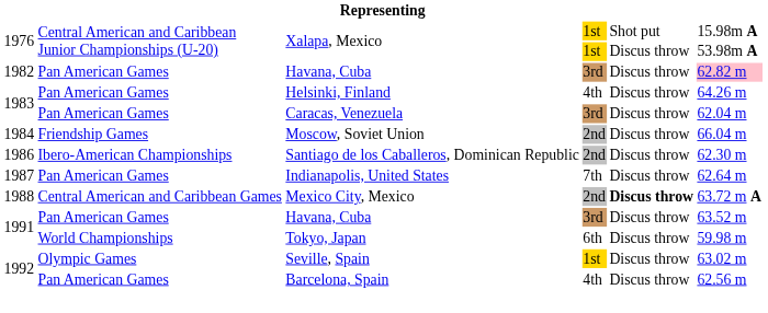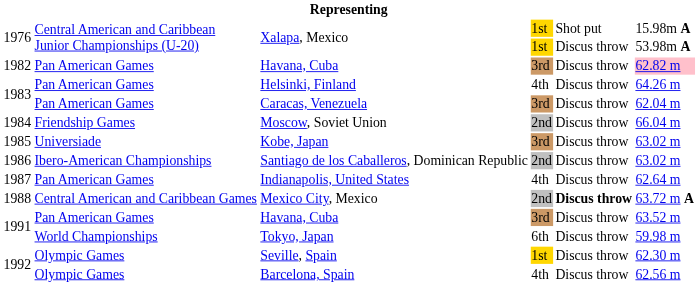 <table>
 <tr>
 <th colspan="6">Representing </th>
 </tr>
 <tr>
 <td rowspan = "2">1976</td>
 <td rowspan = "2"><a href='#'>Central American and Caribbean<br>Junior Championships (U-20)</a></td>
 <td rowspan = "2"><a href='#'>Xalapa</a>, Mexico</td>
 <td bgcolor=gold>1st</td>
 <td>Shot put</td>
 <td>15.98m <strong>A</strong></td>
 </tr>
 <tr>
 <td bgcolor=gold>1st</td>
 <td>Discus throw</td>
 <td>53.98m <strong>A</strong></td>
 </tr>
 <tr>
 <td>1982</td>
 <td><a href='#'>Pan American Games</a></td>
 <td><a href='#'>Havana, Cuba</a></td>
 <td bgcolor="cc9966">3rd</td>
 <td>Discus throw</td>
 <td style="background: pink;"><a href='#'>62.82 m</a></td>
 </tr>
 <tr>
 <td rowspan=2>1983</td>
 <td><a href='#'>Pan American Games</a></td>
 <td><a href='#'>Helsinki, Finland</a></td>
 <td>4th</td>
 <td>Discus throw</td>
 <td><a href='#'>64.26 m</a></td>
 </tr>
 <tr>
 <td><a href='#'>Pan American Games</a></td>
 <td><a href='#'>Caracas, Venezuela</a></td>
 <td bgcolor="cc9966">3rd</td>
 <td>Discus throw</td>
 <td><a href='#'>62.04 m</a></td>
 </tr>
 <tr>
 <td>1984</td>
 <td><a href='#'>Friendship Games</a></td>
 <td><a href='#'>Moscow</a>, Soviet Union</td>
 <td bgcolor="silver">2nd</td>
 <td>Discus throw</td>
 <td><a href='#'>66.04 m</a></td>
 </tr>
 <tr>
+<td>1985</td>
+<td><a href='#'>Universiade</a></td>
+<td><a href='#'>Kobe, Japan</a></td>
+<td bgcolor=cc9966>3rd</td>
+<td>Discus throw</td>
+<td><a href='#'>63.02 m</a></td>
+</tr>
+<tr>
 <td>1986</td>
 <td><a href='#'>Ibero-American Championships</a></td>
 <td><a href='#'>Santiago de los Caballeros</a>, Dominican Republic</td>
 <td bgcolor="silver">2nd</td>
 <td>Discus throw</td>
-<td><a href='#'>62.30 m</a></td>
+<td><a href='#'>63.02 m</a></td>
 </tr>
 <tr>
 <td>1987</td>
 <td><a href='#'>Pan American Games</a></td>
 <td><a href='#'>Indianapolis, United States</a></td>
-<td>7th</td>
+<td>4th</td>
 <td>Discus throw</td>
 <td><a href='#'>62.64 m</a></td>
 </tr>
 <tr>
 <td>1988</td>
 <td><a href='#'>Central American and Caribbean Games</a></td>
 <td><a href='#'>Mexico City</a>, Mexico</td>
 <td bgcolor=silver>2nd</td>
 <td><strong>Discus throw</strong></td>
 <td><a href='#'>63.72 m</a> <strong>A</strong></td>
 </tr>
 <tr>
 <td rowspan=2>1991</td>
 <td><a href='#'>Pan American Games</a></td>
 <td><a href='#'>Havana, Cuba</a></td>
 <td bgcolor="cc9966">3rd</td>
 <td>Discus throw</td>
 <td><a href='#'>63.52 m</a></td>
 </tr>
 <tr>
 <td><a href='#'>World Championships</a></td>
 <td><a href='#'>Tokyo, Japan</a></td>
 <td>6th</td>
 <td>Discus throw</td>
 <td><a href='#'>59.98 m</a></td>
 </tr>
 <tr>
 <td rowspan=2>1992</td>
 <td><a href='#'>Olympic Games</a></td>
 <td><a href='#'>Seville</a>, <a href='#'>Spain</a></td>
 <td bgcolor=gold>1st</td>
 <td>Discus throw</td>
-<td><a href='#'>63.02 m</a></td>
+<td><a href='#'>62.30 m</a></td>
 </tr>
 <tr>
-<td><a href='#'>Pan American Games</a></td>
+<td><a href='#'>Olympic Games</a></td>
 <td><a href='#'>Barcelona, Spain</a></td>
 <td>4th</td>
 <td>Discus throw</td>
 <td><a href='#'>62.56 m</a></td>
 </tr>
 </table>
